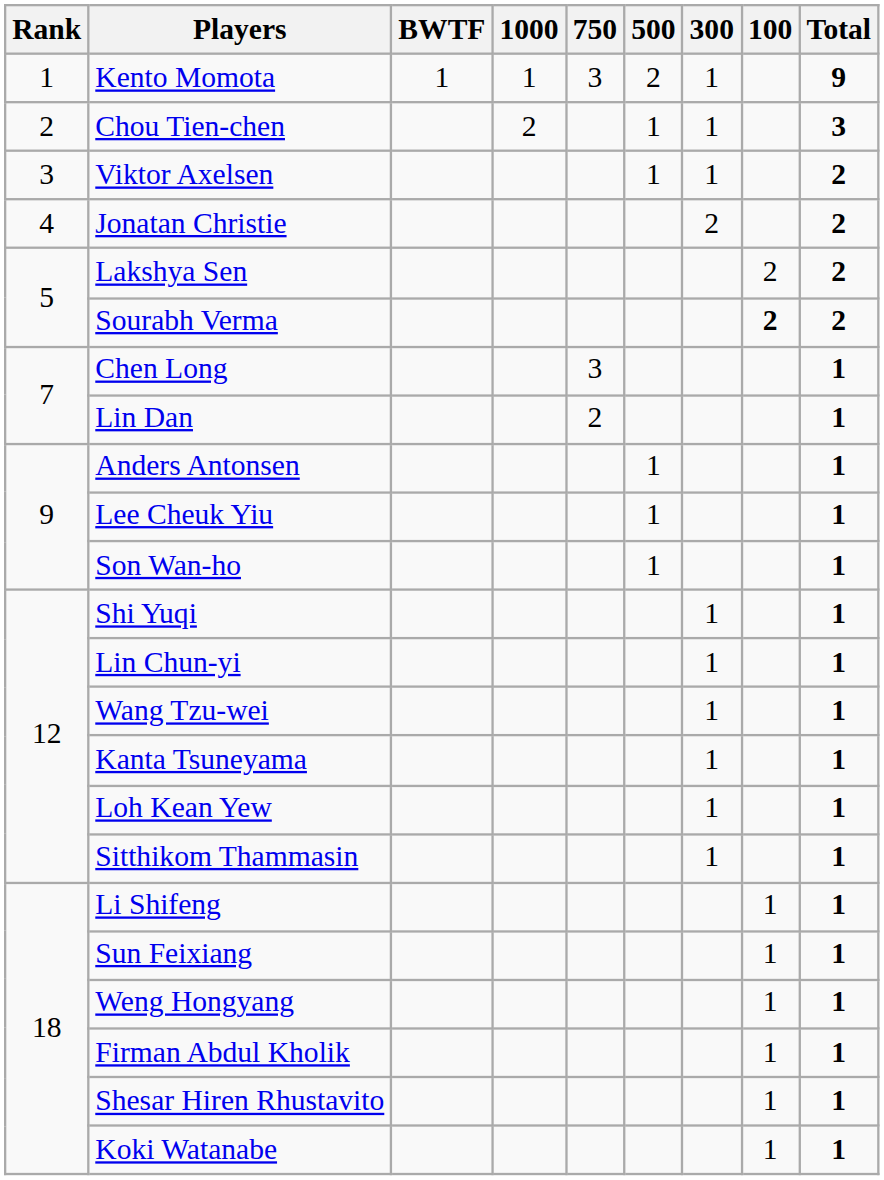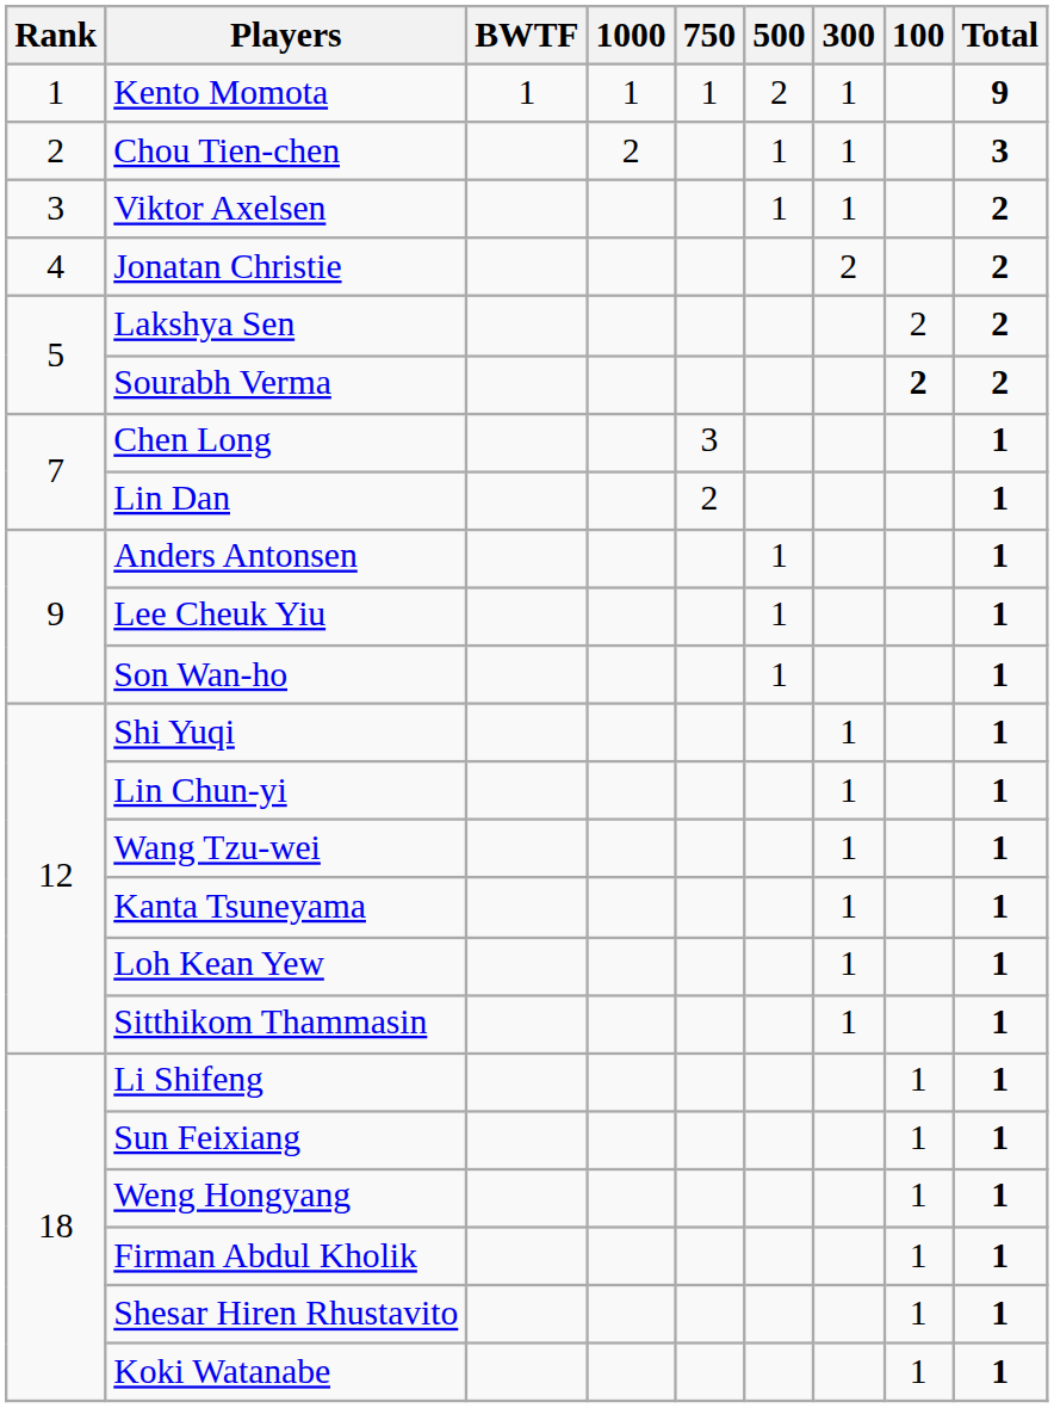 <table class="wikitable" style="font-size:80%; text-align:center">
 <tr>
 <th>Rank</th>
 <th>Players</th>
 <th>BWTF</th>
 <th>1000</th>
 <th>750</th>
 <th>500</th>
 <th>300</th>
 <th>100</th>
 <th>Total</th>
 </tr>
 <tr>
 <td>1</td>
 <td style="text-align:left;"> <a href='#'>Kento Momota</a></td>
 <td>1</td>
 <td>1</td>
-<td>3</td>
+<td>1</td>
 <td>2</td>
 <td>1</td>
 <td></td>
 <td><strong>9</strong></td>
 </tr>
 <tr>
 <td>2</td>
 <td style="text-align:left;"> <a href='#'>Chou Tien-chen</a></td>
 <td></td>
 <td>2</td>
 <td></td>
 <td>1</td>
 <td>1</td>
 <td></td>
 <td><strong>3</strong></td>
 </tr>
 <tr>
 <td>3</td>
 <td style="text-align:left;"> <a href='#'>Viktor Axelsen</a></td>
 <td></td>
 <td></td>
 <td></td>
 <td>1</td>
 <td>1</td>
 <td></td>
 <td><strong>2</strong></td>
 </tr>
 <tr>
 <td>4</td>
 <td style="text-align:left;"> <a href='#'>Jonatan Christie</a></td>
 <td></td>
 <td></td>
 <td></td>
 <td></td>
 <td>2</td>
 <td></td>
 <td><strong>2</strong></td>
 </tr>
 <tr>
 <td rowspan=2>5</td>
 <td style="text-align:left;"> <a href='#'>Lakshya Sen</a></td>
 <td></td>
 <td></td>
 <td></td>
 <td></td>
 <td></td>
 <td>2</td>
 <td><strong>2</strong></td>
 </tr>
 <tr>
 <td style="text-align:left;"> <a href='#'>Sourabh Verma</a></td>
 <td></td>
 <td></td>
 <td></td>
 <td></td>
 <td></td>
 <td><strong>2</strong></td>
 <td><strong>2</strong></td>
 </tr>
 <tr>
 <td rowspan="2">7</td>
 <td style="text-align:left;"> <a href='#'>Chen Long</a></td>
 <td></td>
 <td></td>
 <td>3</td>
 <td></td>
 <td></td>
 <td></td>
 <td><strong>1</strong></td>
 </tr>
 <tr>
 <td style="text-align:left;"> <a href='#'>Lin Dan</a></td>
 <td></td>
 <td></td>
 <td>2</td>
 <td></td>
 <td></td>
 <td></td>
 <td><strong>1</strong></td>
 </tr>
 <tr>
 <td rowspan="3">9</td>
 <td style="text-align:left;"> <a href='#'>Anders Antonsen</a></td>
 <td></td>
 <td></td>
 <td></td>
 <td>1</td>
 <td></td>
 <td></td>
 <td><strong>1</strong></td>
 </tr>
 <tr>
 <td style="text-align:left;"> <a href='#'>Lee Cheuk Yiu</a></td>
 <td></td>
 <td></td>
 <td></td>
 <td>1</td>
 <td></td>
 <td></td>
 <td><strong>1</strong></td>
 </tr>
 <tr>
 <td style="text-align:left;"> <a href='#'>Son Wan-ho</a></td>
 <td></td>
 <td></td>
 <td></td>
 <td>1</td>
 <td></td>
 <td></td>
 <td><strong>1</strong></td>
 </tr>
 <tr>
 <td rowspan="6">12</td>
 <td style="text-align:left;"> <a href='#'>Shi Yuqi</a></td>
 <td></td>
 <td></td>
 <td></td>
 <td></td>
 <td>1</td>
 <td></td>
 <td><strong>1</strong></td>
 </tr>
 <tr>
 <td style="text-align:left;"> <a href='#'>Lin Chun-yi</a></td>
 <td></td>
 <td></td>
 <td></td>
 <td></td>
 <td>1</td>
 <td></td>
 <td><strong>1</strong></td>
 </tr>
 <tr>
 <td style="text-align:left;"> <a href='#'>Wang Tzu-wei</a></td>
 <td></td>
 <td></td>
 <td></td>
 <td></td>
 <td>1</td>
 <td></td>
 <td><strong>1</strong></td>
 </tr>
 <tr>
 <td style="text-align:left;"> <a href='#'>Kanta Tsuneyama</a></td>
 <td></td>
 <td></td>
 <td></td>
 <td></td>
 <td>1</td>
 <td></td>
 <td><strong>1</strong></td>
 </tr>
 <tr>
 <td style="text-align:left;"> <a href='#'>Loh Kean Yew</a></td>
 <td></td>
 <td></td>
 <td></td>
 <td></td>
 <td>1</td>
 <td></td>
 <td><strong>1</strong></td>
 </tr>
 <tr>
 <td style="text-align:left;"> <a href='#'>Sitthikom Thammasin</a></td>
 <td></td>
 <td></td>
 <td></td>
 <td></td>
 <td>1</td>
 <td></td>
 <td><strong>1</strong></td>
 </tr>
 <tr>
 <td rowspan="6">18</td>
 <td style="text-align:left;"> <a href='#'>Li Shifeng</a></td>
 <td></td>
 <td></td>
 <td></td>
 <td></td>
 <td></td>
 <td>1</td>
 <td><strong>1</strong></td>
 </tr>
 <tr>
 <td style="text-align:left;"> <a href='#'>Sun Feixiang</a></td>
 <td></td>
 <td></td>
 <td></td>
 <td></td>
 <td></td>
 <td>1</td>
 <td><strong>1</strong></td>
 </tr>
 <tr>
 <td style="text-align:left;"> <a href='#'>Weng Hongyang</a></td>
 <td></td>
 <td></td>
 <td></td>
 <td></td>
 <td></td>
 <td>1</td>
 <td><strong>1</strong></td>
 </tr>
 <tr>
 <td style="text-align:left;"> <a href='#'>Firman Abdul Kholik</a></td>
 <td></td>
 <td></td>
 <td></td>
 <td></td>
 <td></td>
 <td>1</td>
 <td><strong>1</strong></td>
 </tr>
 <tr>
 <td style="text-align:left;"> <a href='#'>Shesar Hiren Rhustavito</a></td>
 <td></td>
 <td></td>
 <td></td>
 <td></td>
 <td></td>
 <td>1</td>
 <td><strong>1</strong></td>
 </tr>
 <tr>
 <td style="text-align:left;"> <a href='#'>Koki Watanabe</a></td>
 <td></td>
 <td></td>
 <td></td>
 <td></td>
 <td></td>
 <td>1</td>
 <td><strong>1</strong></td>
 </tr>
 </table>
